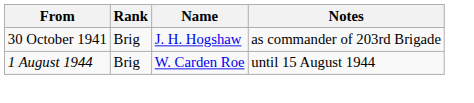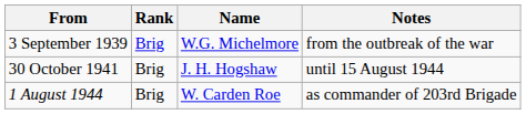 <table class="wikitable">
 <tr>
 <th>From</th>
 <th>Rank</th>
 <th>Name</th>
 <th>Notes</th>
 </tr>
 <tr>
+<td>3 September 1939</td>
+<td><a href='#'>Brig</a></td>
+<td><a href='#'>W.G. Michelmore</a></td>
+<td>from the outbreak of the war</td>
+</tr>
+<tr>
 <td>30 October 1941</td>
 <td>Brig</td>
 <td><a href='#'>J. H. Hogshaw</a></td>
-<td>as commander of 203rd Brigade</td>
+<td>until 15 August 1944</td>
 </tr>
 <tr>
 <td><em>1 August 1944</em></td>
 <td>Brig</td>
 <td><a href='#'>W. Carden Roe</a></td>
-<td>until 15 August 1944</td>
+<td>as commander of 203rd Brigade</td>
 </tr>
 </table>
